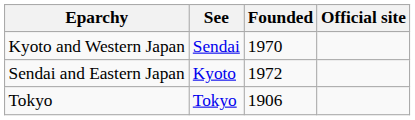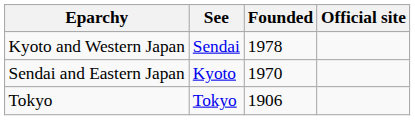 <table class=wikitable>
 <tr>
 <th>Eparchy</th>
 <th>See</th>
 <th>Founded</th>
 <th>Official site</th>
 </tr>
 <tr>
 <td>Kyoto and Western Japan</td>
 <td><a href='#'>Sendai</a></td>
-<td>1970</td>
+<td>1978</td>
 <td></td>
 </tr>
 <tr>
 <td>Sendai and Eastern Japan</td>
 <td><a href='#'>Kyoto</a></td>
-<td>1972</td>
+<td>1970</td>
 <td></td>
 </tr>
 <tr>
 <td>Tokyo</td>
 <td><a href='#'>Tokyo</a></td>
 <td>1906</td>
 <td></td>
 </tr>
 </table>
